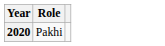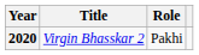 <table class="wikitable plainrowheaders sortable">
 <tr>
 <th scope="col">Year</th>
+<th scope="col">Title</th>
 <th scope="col">Role</th>
 <th scope="col" class="unsortable"></th>
 </tr>
 <tr>
 <th scope="row">2020</th>
+<td><em><a href='#'>Virgin Bhasskar 2</a></em></td>
 <td>Pakhi</td>
 <td></td>
 </tr>
 </table>
